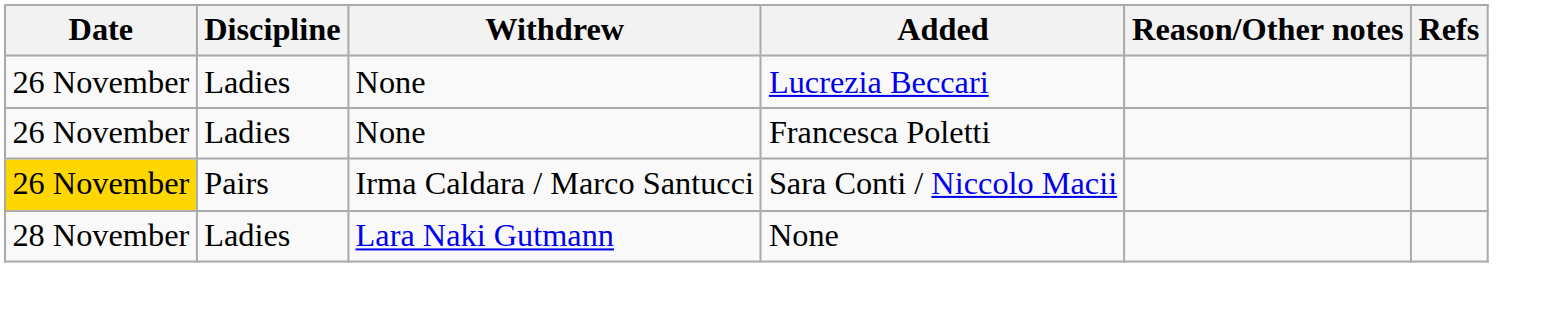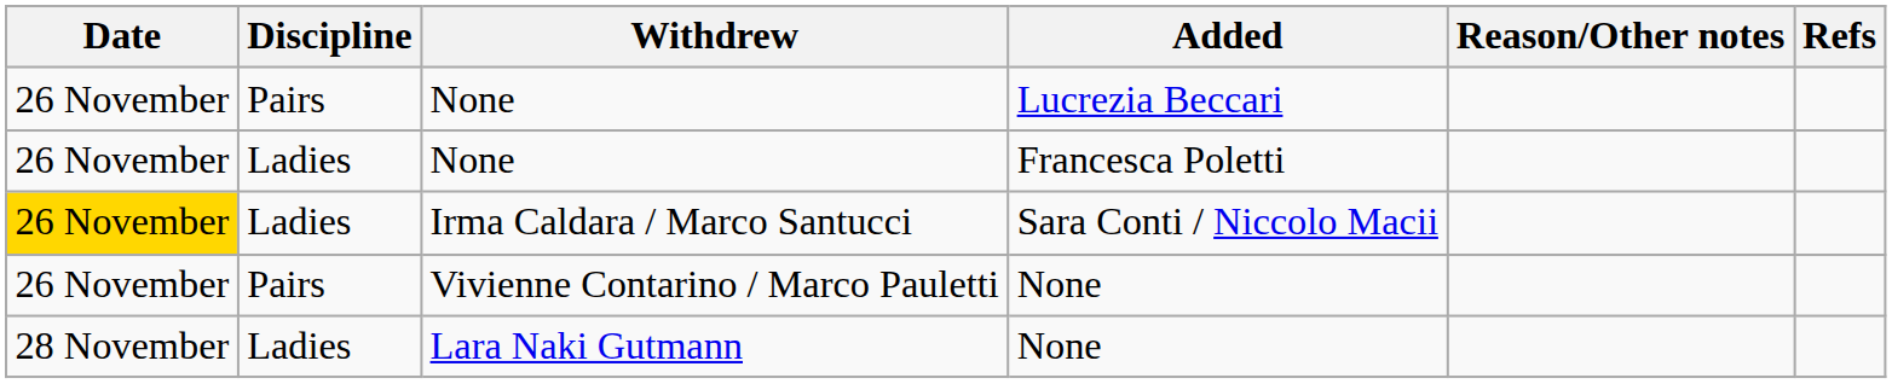 <table class="wikitable sortable">
 <tr>
 <th>Date</th>
 <th>Discipline</th>
 <th>Withdrew</th>
 <th>Added</th>
 <th>Reason/Other notes</th>
 <th>Refs</th>
 </tr>
 <tr>
 <td>26 November</td>
-<td>Ladies</td>
+<td>Pairs</td>
 <td>None</td>
 <td> <a href='#'>Lucrezia Beccari</a></td>
 <td></td>
 <td></td>
 </tr>
 <tr>
 <td>26 November</td>
 <td>Ladies</td>
 <td>None</td>
 <td> Francesca Poletti</td>
 <td></td>
 <td></td>
 </tr>
 <tr>
 <td style="background: gold;">26 November</td>
-<td>Pairs</td>
+<td>Ladies</td>
 <td> Irma Caldara / Marco Santucci</td>
 <td> Sara Conti / <a href='#'>Niccolo Macii</a></td>
+<td></td>
+<td></td>
+</tr>
+<tr>
+<td>26 November</td>
+<td>Pairs</td>
+<td> Vivienne Contarino / Marco Pauletti</td>
+<td>None</td>
 <td></td>
 <td></td>
 </tr>
 <tr>
 <td>28 November</td>
 <td>Ladies</td>
 <td> <a href='#'>Lara Naki Gutmann</a></td>
 <td>None</td>
 <td></td>
 <td></td>
 </tr>
 </table>
